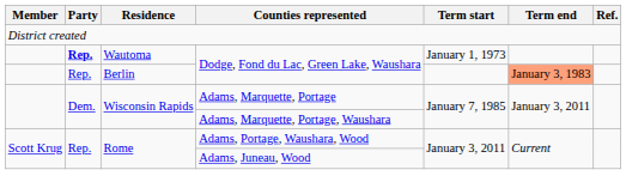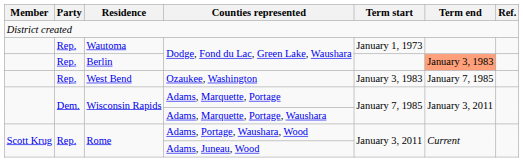 <table class="wikitable">
 <tr>
 <th>Member</th>
 <th>Party</th>
 <th>Residence</th>
 <th>Counties represented</th>
 <th>Term start</th>
 <th>Term end</th>
 <th>Ref.</th>
 </tr>
 <tr>
 <td colspan="7"><em>District created</em></td>
 </tr>
 <tr>
 <td></td>
-<td><strong><a href='#'>Rep.</a></strong></td>
+<td><a href='#'>Rep.</a></td>
 <td><a href='#'>Wautoma</a></td>
 <td rowspan="2"><a href='#'>Dodge</a>, <a href='#'>Fond du Lac</a>, <a href='#'>Green Lake</a>, <a href='#'>Waushara</a></td>
 <td>January 1, 1973</td>
 <td></td>
 <td></td>
 </tr>
 <tr>
 <td></td>
 <td><a href='#'>Rep.</a></td>
 <td><a href='#'>Berlin</a></td>
 <td></td>
 <td style="background: lightsalmon;">January 3, 1983</td>
+<td></td>
+</tr>
+<tr>
+<td></td>
+<td><a href='#'>Rep.</a></td>
+<td><a href='#'>West Bend</a></td>
+<td><a href='#'>Ozaukee</a>, <a href='#'>Washington</a></td>
+<td>January 3, 1983</td>
+<td>January 7, 1985</td>
 <td></td>
 </tr>
 <tr style="height:2em">
 <td rowspan="2"></td>
 <td rowspan="2" ><a href='#'>Dem.</a></td>
 <td rowspan="2"><a href='#'>Wisconsin Rapids</a></td>
 <td><a href='#'>Adams</a>, <a href='#'>Marquette</a>, <a href='#'>Portage</a></td>
 <td rowspan="2">January 7, 1985</td>
 <td rowspan="2">January 3, 2011</td>
 <td rowspan="2"></td>
 </tr>
 <tr>
 <td><a href='#'>Adams</a>, <a href='#'>Marquette</a>, <a href='#'>Portage</a>, <a href='#'>Waushara</a></td>
 </tr>
 <tr>
 <td rowspan="2"><a href='#'>Scott Krug</a></td>
 <td rowspan="2"  ><a href='#'>Rep.</a></td>
 <td rowspan="2"><a href='#'>Rome</a></td>
 <td><a href='#'>Adams</a>, <a href='#'>Portage</a>, <a href='#'>Waushara</a>, <a href='#'>Wood</a></td>
 <td rowspan="2">January 3, 2011</td>
 <td rowspan="2"><em>Current</em></td>
 <td rowspan="2"></td>
 </tr>
 <tr>
 <td><a href='#'>Adams</a>, <a href='#'>Juneau</a>, <a href='#'>Wood</a></td>
 </tr>
 </table>
